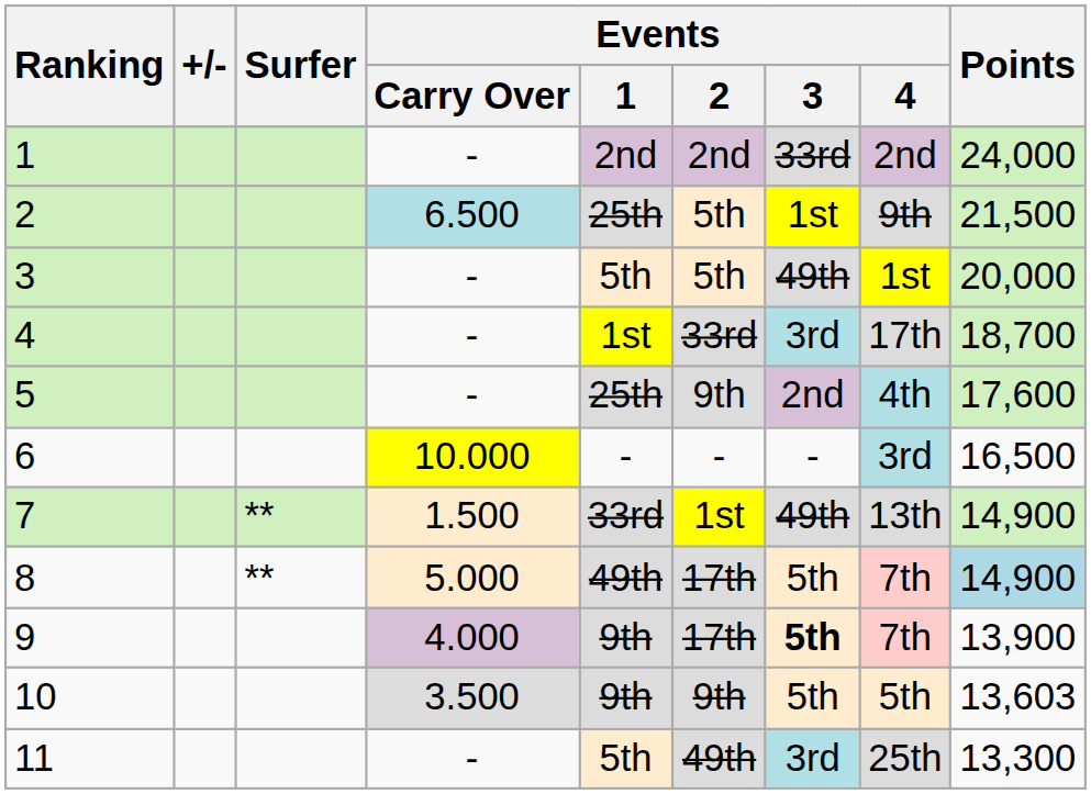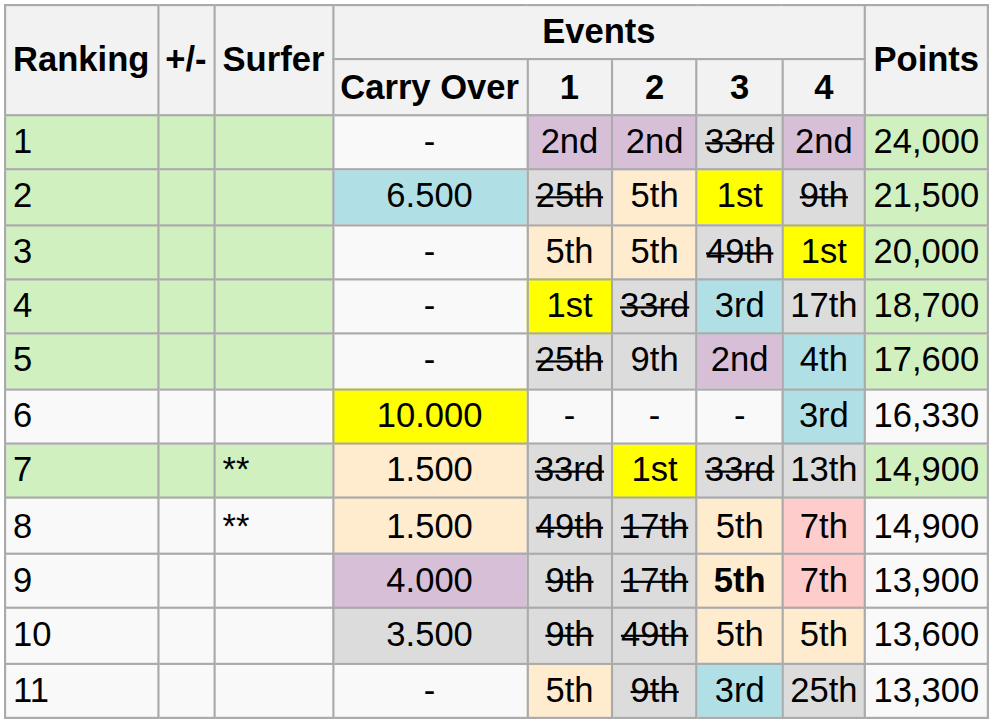 <table class="wikitable" style="text-align: center;">
 <tr>
 <th rowspan="2">Ranking</th>
 <th rowspan="2">+/-</th>
 <th rowspan="2">Surfer</th>
 <th colspan="5">Events</th>
 <th rowspan="2">Points</th>
 </tr>
 <tr>
 <th><span>Carry Over  </span></th>
 <th><span> 1</span></th>
 <th><span> 2</span></th>
 <th><span> 3</span></th>
 <th><span> 4</span></th>
 </tr>
 <tr>
 <td style="text-align:left; background:#d0f0c0;">1</td>
 <td style="background:#d0f0c0;"></td>
 <td style="text-align:left; background:#d0f0c0;"></td>
 <td>-</td>
 <td style="background:thistle;">2nd</td>
 <td style="background:thistle;">2nd</td>
 <td style="background:#dcdcdc;"><s>33rd</s></td>
 <td style="background:thistle;">2nd</td>
 <td style="background:#d0f0c0;">24,000</td>
 </tr>
 <tr>
 <td style="text-align:left; background:#d0f0c0;">2</td>
 <td style="background:#d0f0c0;"></td>
 <td style="text-align:left; background:#d0f0c0;"></td>
 <td style="background:#b0e0e6;"><span>6.500</span></td>
 <td style="background:#dcdcdc;"><s>25th</s></td>
 <td style="background:#ffebcd;">5th</td>
 <td style="background:yellow;">1st</td>
 <td style="background:#dcdcdc;"><span><s>9th</s></span></td>
 <td style="background:#d0f0c0;">21,500</td>
 </tr>
 <tr>
 <td style="text-align:left; background:#d0f0c0;">3</td>
 <td style="background:#d0f0c0;"></td>
 <td style="text-align:left; background:#d0f0c0;"></td>
 <td>-</td>
 <td style="background:#ffebcd;">5th</td>
 <td style="background:#ffebcd;">5th</td>
 <td style="background:#dcdcdc;"><s>49th</s></td>
 <td style="background:yellow;">1st</td>
 <td style="background:#d0f0c0;">20,000</td>
 </tr>
 <tr>
 <td style="text-align:left; background:#d0f0c0;">4</td>
 <td style="background:#d0f0c0;"></td>
 <td style="text-align:left; background:#d0f0c0;"></td>
 <td>-</td>
 <td style="background:yellow;">1st</td>
 <td style="background:#dcdcdc;"><s>33rd</s></td>
 <td style="background:#b0e0e6;">3rd</td>
 <td style="background:#dcdcdc;"><span>17th</span></td>
 <td style="background:#d0f0c0;">18,700</td>
 </tr>
 <tr>
 <td style="text-align:left; background:#d0f0c0;">5</td>
 <td style="background:#d0f0c0;"></td>
 <td style="text-align:left; background:#d0f0c0;"></td>
 <td>-</td>
 <td style="background:#dcdcdc;"><s>25th</s></td>
 <td style="background:#dcdcdc;">9th</td>
 <td style="background:thistle;">2nd</td>
 <td style="background:#b0e0e6;">4th</td>
 <td style="background:#d0f0c0;">17,600</td>
 </tr>
 <tr>
 <td style=text-align:left>6</td>
 <td></td>
 <td style=text-align:left></td>
 <td style="background:yellow;"><span>10.000</span></td>
 <td>-</td>
 <td>-</td>
 <td>-</td>
 <td style="background:#b0e0e6;">3rd</td>
-<td>16,500</td>
+<td>16,330</td>
 </tr>
 <tr>
 <td style="text-align:left; background:#d0f0c0;">7</td>
 <td style="background:#d0f0c0;"></td>
 <td style="text-align:left; background:#d0f0c0;"> **</td>
 <td style="background:#ffebcd;"><span>1.500</span></td>
 <td style="background:#dcdcdc;"><s>33rd</s></td>
 <td style="background:yellow;">1st</td>
-<td style="background:#dcdcdc;"><s>49th</s></td>
+<td style="background:#dcdcdc;"><s>33rd</s></td>
 <td style="background:#dcdcdc;">13th</td>
 <td style="background:#d0f0c0;">14,900</td>
 </tr>
 <tr>
 <td style=text-align:left>8</td>
 <td></td>
 <td style=text-align:left> **</td>
-<td style="background:#ffebcd;"><span>5.000</span></td>
+<td style="background:#ffebcd;"><span>1.500</span></td>
 <td style="background:#dcdcdc;"><s>49th</s></td>
 <td style="background:#dcdcdc;"><s>17th</s></td>
 <td style="background:#ffebcd;">5th</td>
 <td style="background:#fcc;">7th</td>
-<td style="background: lightblue;">14,900</td>
+<td>14,900</td>
 </tr>
 <tr>
 <td style=text-align:left>9</td>
 <td></td>
 <td style=text-align:left></td>
 <td style="background:thistle;"><span>4.000</span></td>
 <td style="background:#dcdcdc;"><s>9th</s></td>
 <td style="background:#dcdcdc;"><s>17th</s></td>
 <td style="background:#ffebcd;"><strong>5th</strong></td>
 <td style="background:#fcc;">7th</td>
 <td>13,900</td>
 </tr>
 <tr>
 <td style=text-align:left>10</td>
 <td></td>
 <td style=text-align:left></td>
 <td style="background:#dcdcdc;"><span>3.500</span></td>
 <td style="background:#dcdcdc;"><s>9th</s></td>
-<td style="background:#dcdcdc;"><s>9th</s></td>
+<td style="background:#dcdcdc;"><s>49th</s></td>
 <td style="background:#ffebcd;">5th</td>
 <td style="background:#ffebcd;"><span>5th</span></td>
-<td>13,603</td>
+<td>13,600</td>
 </tr>
 <tr>
 <td style=text-align:left>11</td>
 <td></td>
 <td style=text-align:left></td>
 <td>-</td>
 <td style="background:#ffebcd;">5th</td>
-<td style="background:#dcdcdc;"><s>49th</s></td>
+<td style="background:#dcdcdc;"><s>9th</s></td>
 <td style="background:#b0e0e6;">3rd</td>
 <td style="background:#dcdcdc;"><span>25th</span></td>
 <td>13,300</td>
 </tr>
 </table>
